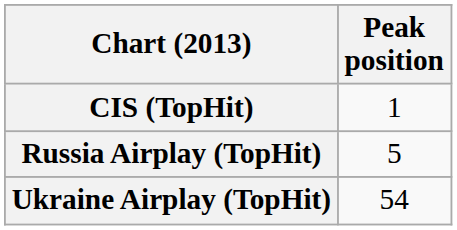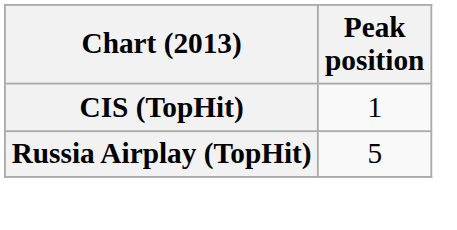 <table class="wikitable plainrowheaders" style="text-align:center">
 <tr>
 <th scope="col">Chart (2013)</th>
 <th scope="col">Peak<br>position</th>
 </tr>
 <tr>
 <th scope="row">CIS (TopHit)</th>
 <td>1</td>
 </tr>
 <tr>
 <th scope="row">Russia Airplay (TopHit)</th>
 <td>5</td>
 </tr>
-<tr>
-<th scope="row">Ukraine Airplay (TopHit)</th>
-<td>54</td>
-</tr>
 </table>
